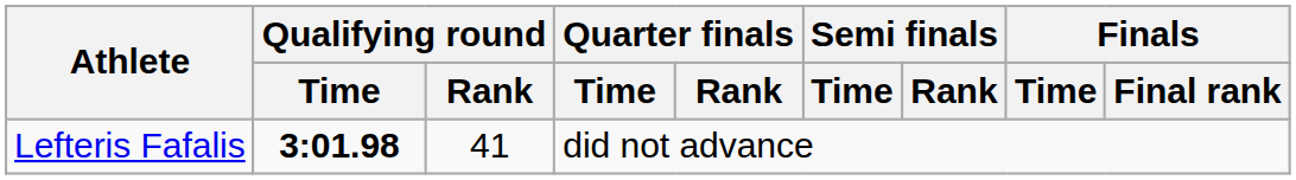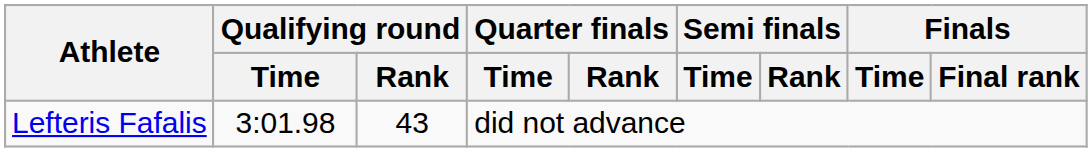 <table class="wikitable" style="font-size:90%">
 <tr>
 <th rowspan="2">Athlete</th>
 <th colspan="2">Qualifying round</th>
 <th colspan="2">Quarter finals</th>
 <th colspan="2">Semi finals</th>
 <th colspan="2">Finals</th>
 </tr>
 <tr>
 <th>Time</th>
 <th>Rank</th>
 <th>Time</th>
 <th>Rank</th>
 <th>Time</th>
 <th>Rank</th>
 <th>Time</th>
 <th>Final rank</th>
 </tr>
 <tr>
 <td><a href='#'>Lefteris Fafalis</a></td>
-<td align="center"><strong>3:01.98</strong></td>
-<td align="center">41</td>
+<td align="center">3:01.98</td>
+<td align="center">43</td>
 <td colspan="6">did not advance</td>
 </tr>
 </table>
